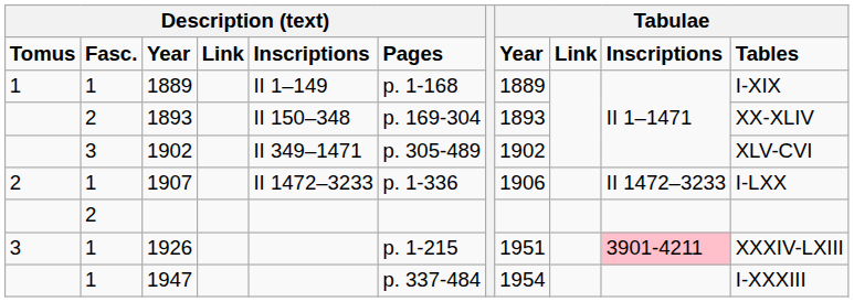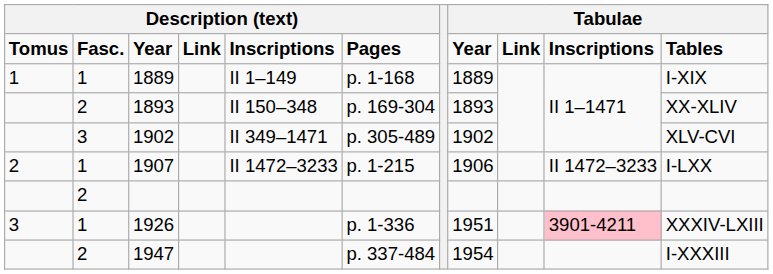 <table class="wikitable">
 <tr>
 <th colspan="6">Description (text)</th>
 <th rowspan="9"></th>
 <th colspan="4">Tabulae</th>
 </tr>
 <tr>
 <td><strong>Tomus</strong></td>
 <td><strong>Fasc.</strong></td>
 <td><strong>Year</strong></td>
 <td><strong>Link</strong></td>
 <td><strong>Inscriptions</strong></td>
 <td><strong>Pages</strong></td>
 <td><strong>Year</strong></td>
 <td><strong>Link</strong></td>
 <td><strong>Inscriptions</strong></td>
 <td><strong>Tables</strong></td>
 </tr>
 <tr>
 <td>1</td>
 <td>1</td>
 <td>1889</td>
 <td></td>
 <td>II 1–149</td>
 <td>p. 1-168</td>
 <td>1889</td>
 <td rowspan="3"></td>
 <td rowspan="3">II 1–1471</td>
 <td>I-XIX</td>
 </tr>
 <tr>
 <td></td>
 <td>2</td>
 <td>1893</td>
 <td></td>
 <td>II 150–348</td>
 <td>p. 169-304</td>
 <td>1893</td>
 <td>XX-XLIV</td>
 </tr>
 <tr>
 <td></td>
 <td>3</td>
 <td>1902</td>
 <td></td>
 <td>II 349–1471</td>
 <td>p. 305-489</td>
 <td>1902</td>
 <td>XLV-CVI</td>
 </tr>
 <tr>
 <td>2</td>
 <td>1</td>
 <td>1907</td>
 <td></td>
 <td>II 1472–3233</td>
-<td>p. 1-336</td>
+<td>p. 1-215</td>
 <td>1906</td>
 <td></td>
 <td>II 1472–3233</td>
 <td>I-LXX</td>
 </tr>
 <tr>
 <td></td>
 <td>2</td>
 <td></td>
 <td></td>
 <td></td>
 <td></td>
 <td></td>
 <td></td>
 <td></td>
 <td></td>
 </tr>
 <tr>
 <td>3</td>
 <td>1</td>
 <td>1926</td>
 <td></td>
 <td></td>
-<td>p. 1-215</td>
+<td>p. 1-336</td>
 <td>1951</td>
 <td></td>
 <td style="background: pink;">3901-4211</td>
 <td>XXXIV-LXIII</td>
 </tr>
 <tr>
 <td></td>
-<td>1</td>
+<td>2</td>
 <td>1947</td>
 <td></td>
 <td></td>
 <td>p. 337-484</td>
 <td>1954</td>
 <td></td>
 <td></td>
 <td>I-XXXIII</td>
 </tr>
 </table>
